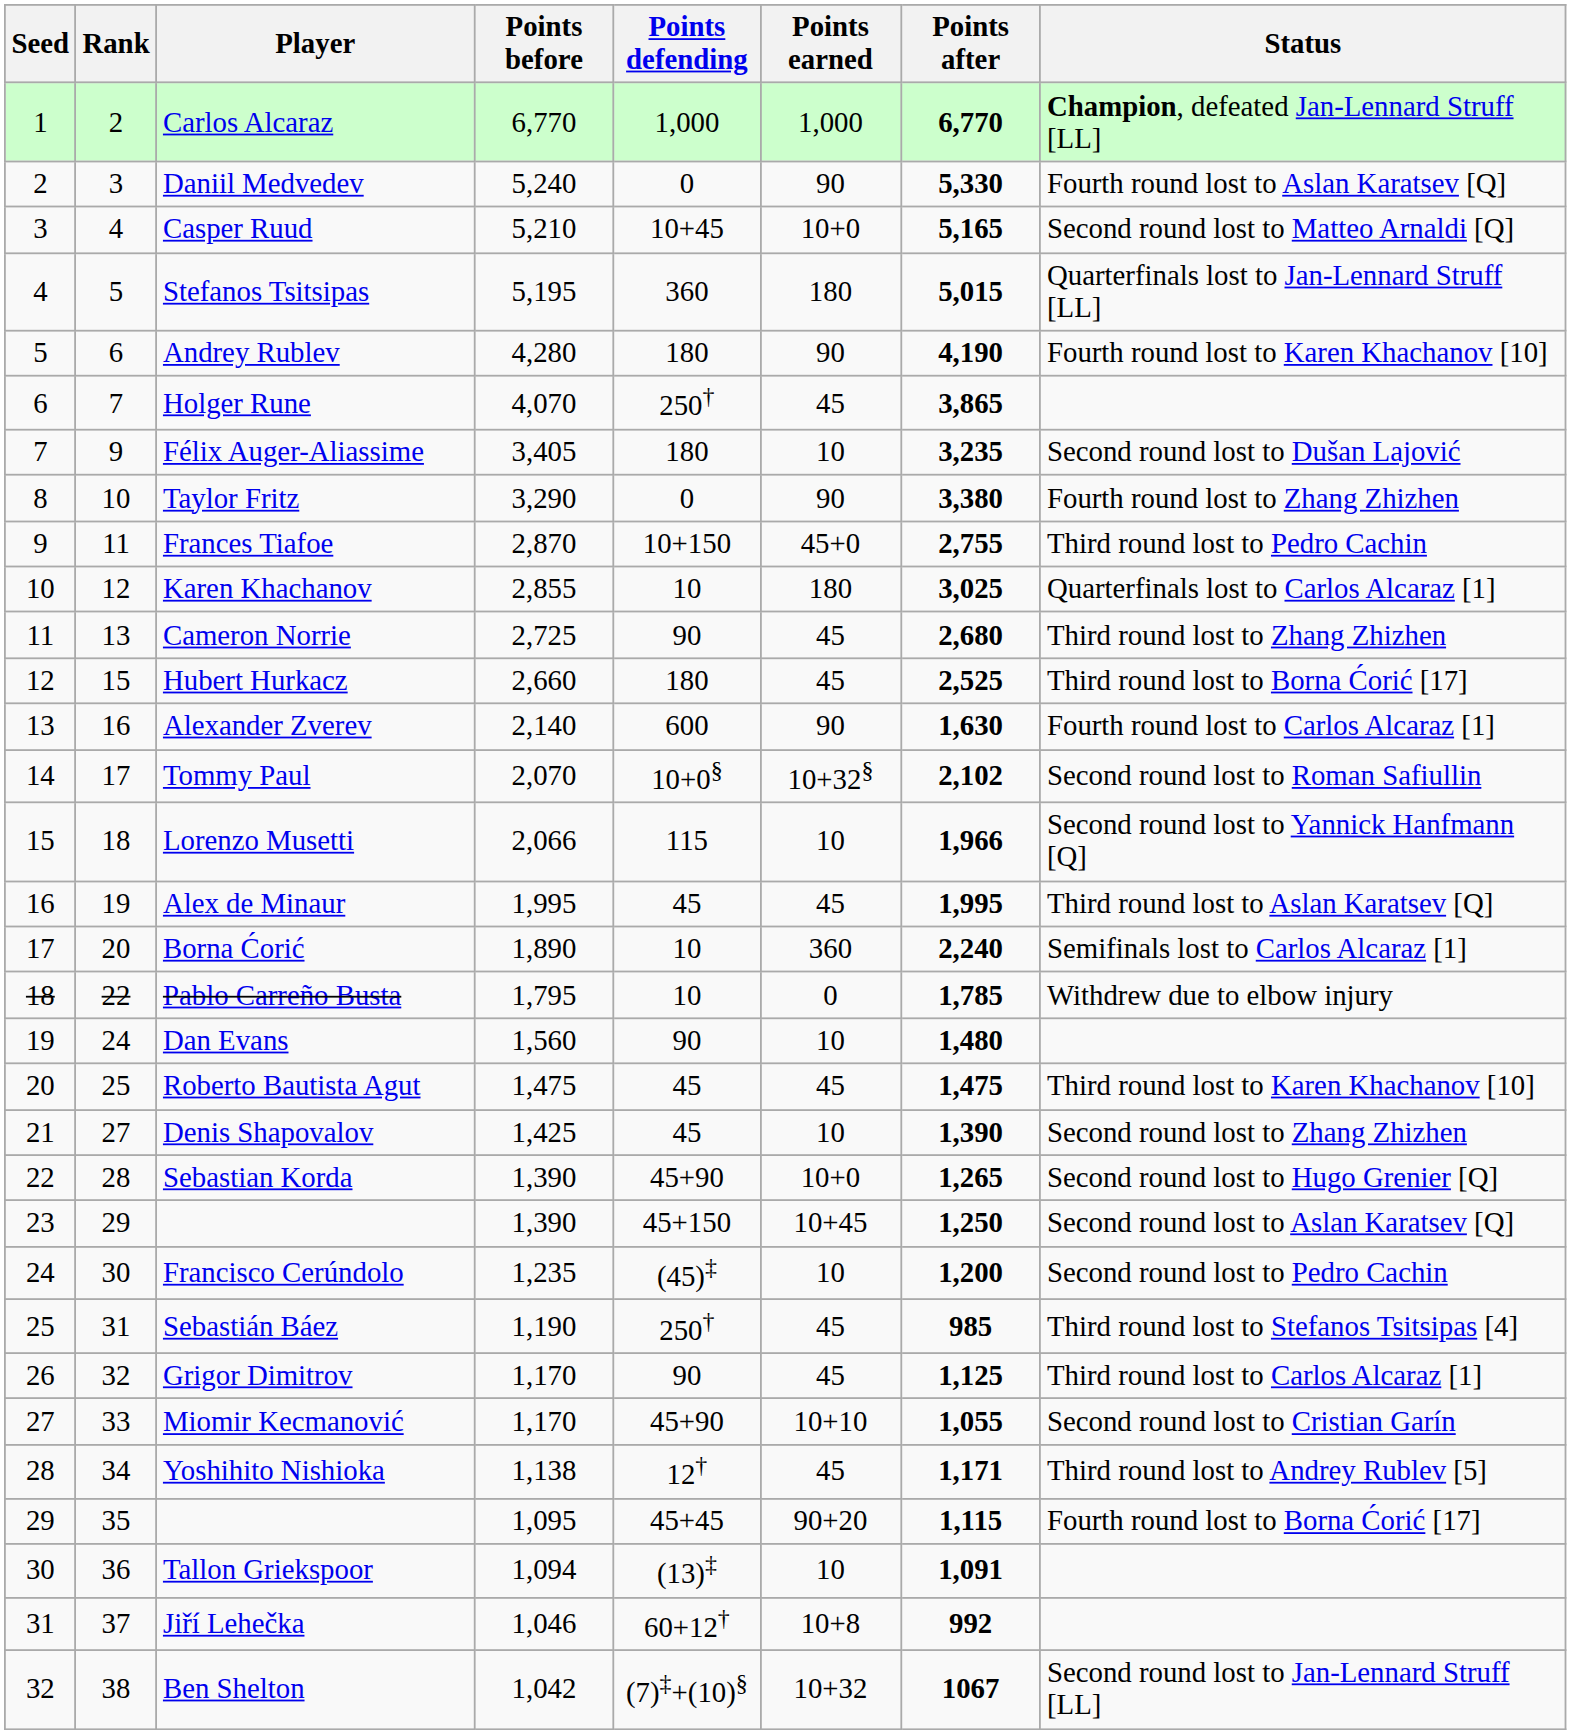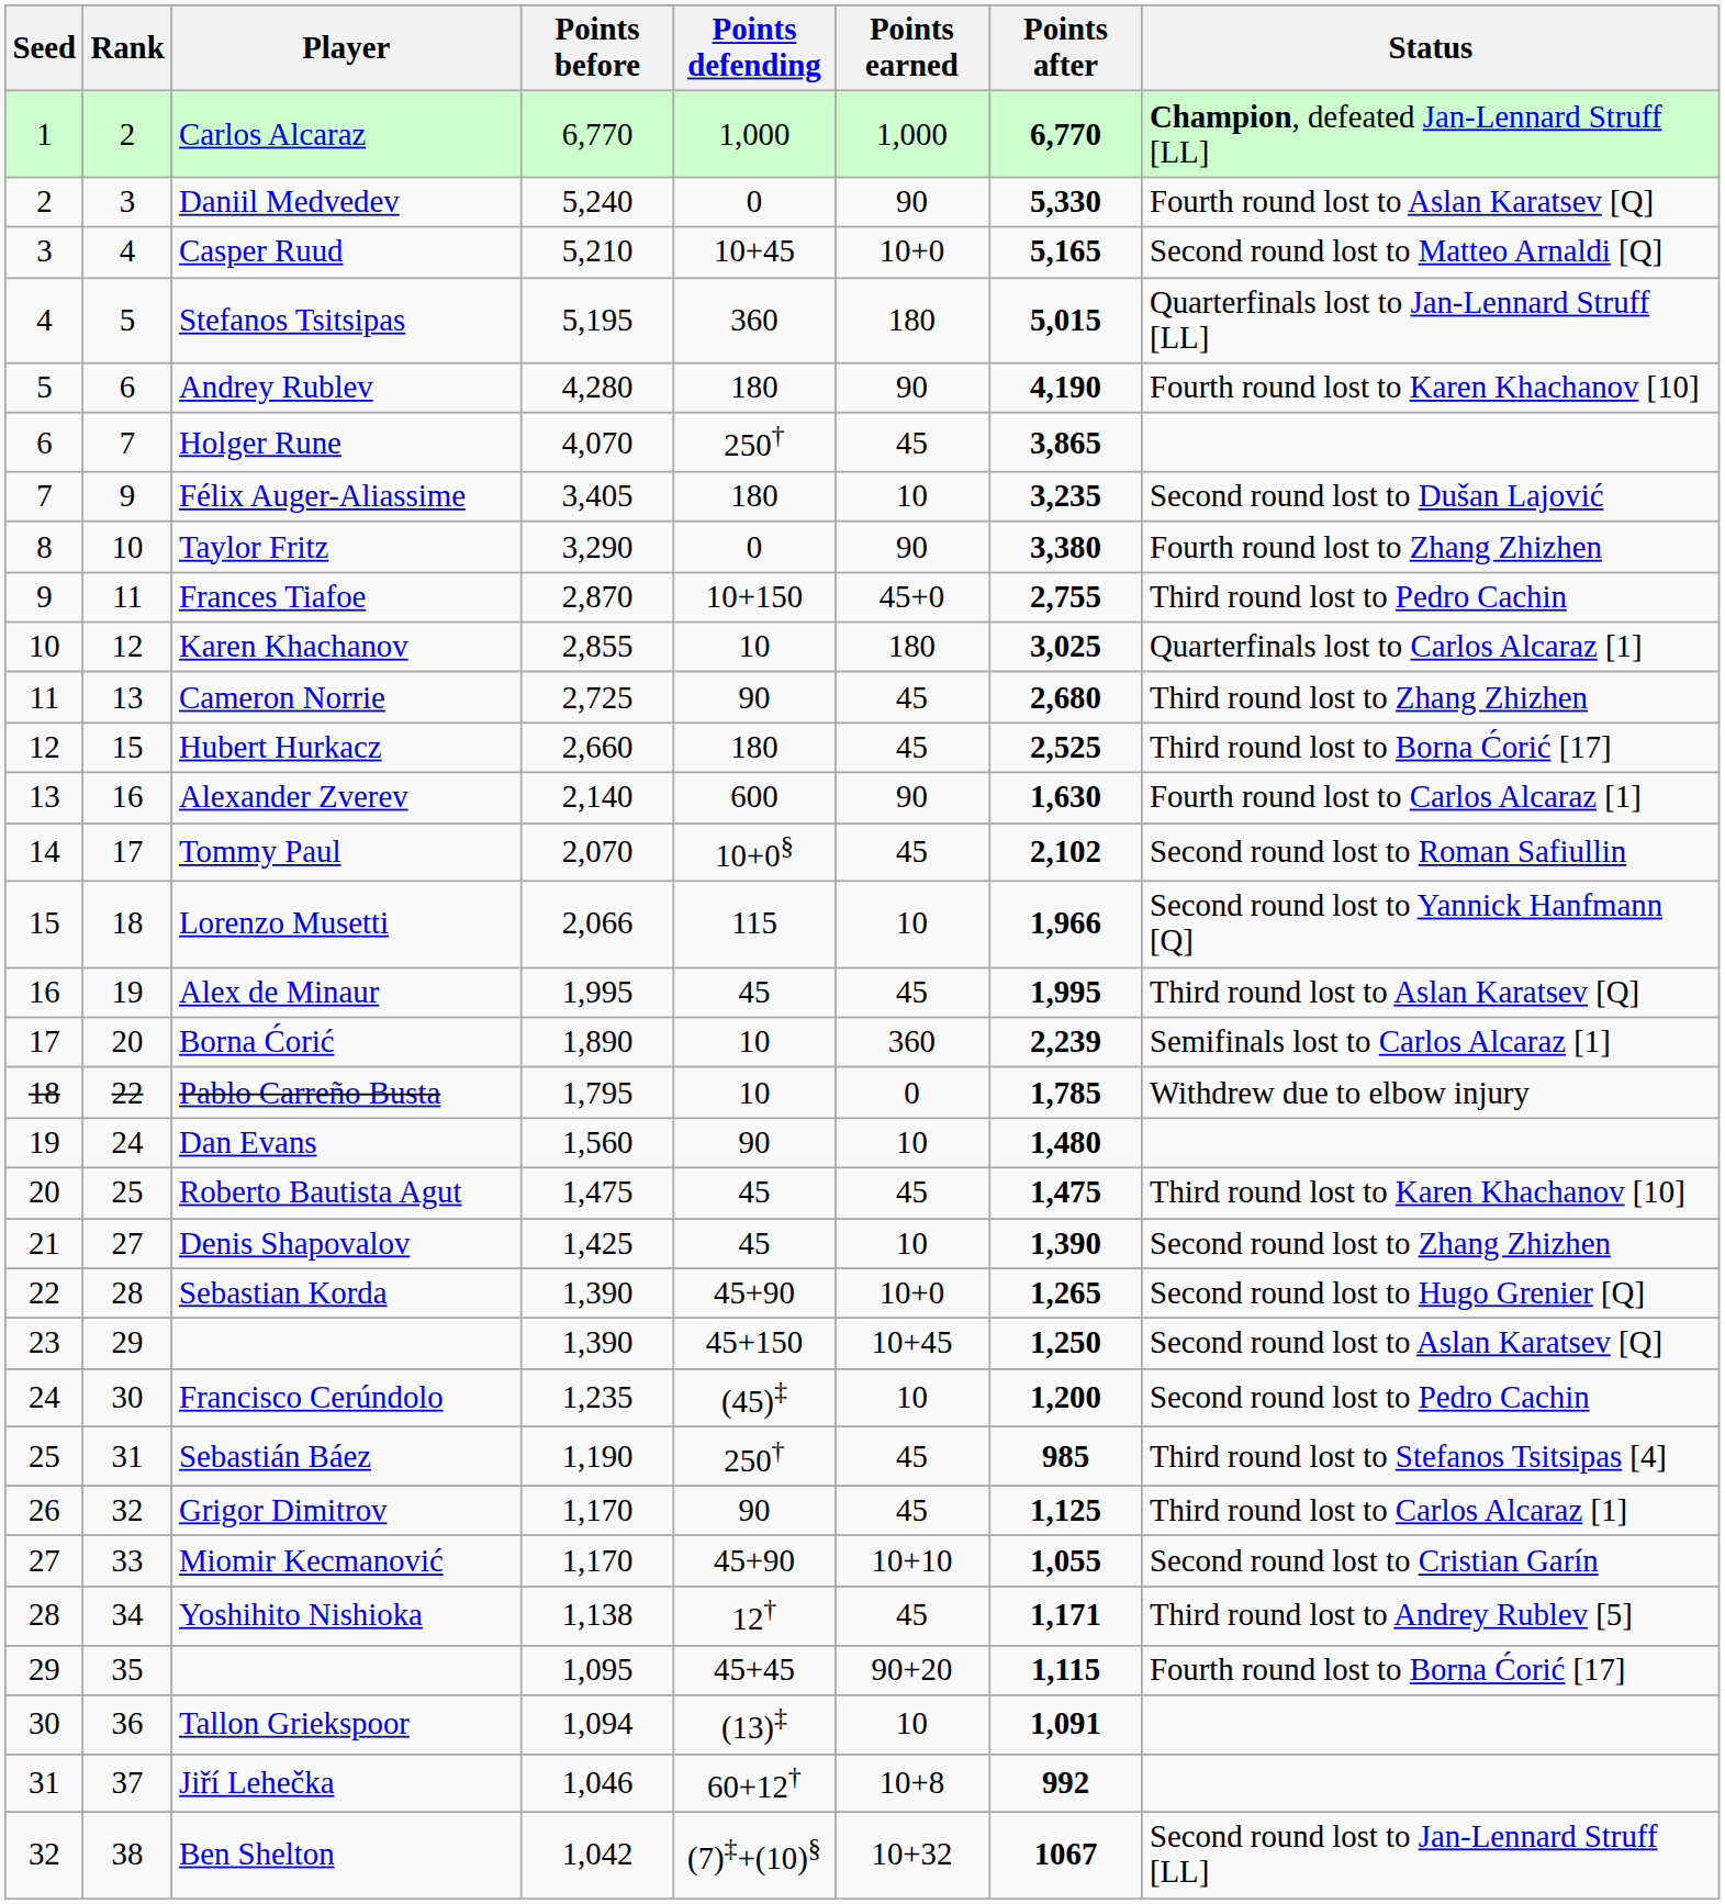 <table class="wikitable sortable">
 <tr>
 <th style="width:30px;">Seed</th>
 <th style="width:30px;">Rank</th>
 <th style="width:185px;">Player</th>
 <th style="width:75px;">Points before</th>
 <th style="width:75px;"><a href='#'>Points defending</a></th>
 <th style="width:75px;">Points earned</th>
 <th style="width:75px;">Points after</th>
 <th style="width:320px;">Status</th>
 </tr>
 <tr bgcolor=#cfc>
 <td style="text-align:center;">1</td>
 <td style="text-align:center;">2</td>
 <td> <a href='#'>Carlos Alcaraz</a></td>
 <td style="text-align:center;">6,770</td>
 <td style="text-align:center;">1,000</td>
 <td style="text-align:center;">1,000</td>
 <td style="text-align:center;"><strong>6,770</strong></td>
 <td><strong>Champion</strong>, defeated  <a href='#'>Jan-Lennard Struff</a> [LL]</td>
 </tr>
 <tr>
 <td style="text-align:center;">2</td>
 <td style="text-align:center;">3</td>
 <td> <a href='#'>Daniil Medvedev</a></td>
 <td style="text-align:center;">5,240</td>
 <td style="text-align:center;">0</td>
 <td style="text-align:center;">90</td>
 <td style="text-align:center;"><strong>5,330</strong></td>
 <td>Fourth round lost to  <a href='#'>Aslan Karatsev</a> [Q]</td>
 </tr>
 <tr>
 <td style="text-align:center;">3</td>
 <td style="text-align:center;">4</td>
 <td> <a href='#'>Casper Ruud</a></td>
 <td style="text-align:center;">5,210</td>
 <td style="text-align:center;">10+45</td>
 <td style="text-align:center;">10+0</td>
 <td style="text-align:center;"><strong>5,165</strong></td>
 <td>Second round lost to  <a href='#'>Matteo Arnaldi</a> [Q]</td>
 </tr>
 <tr>
 <td style="text-align:center;">4</td>
 <td style="text-align:center;">5</td>
 <td> <a href='#'>Stefanos Tsitsipas</a></td>
 <td style="text-align:center;">5,195</td>
 <td style="text-align:center;">360</td>
 <td style="text-align:center;">180</td>
 <td style="text-align:center;"><strong>5,015</strong></td>
 <td>Quarterfinals lost to  <a href='#'>Jan-Lennard Struff</a> [LL]</td>
 </tr>
 <tr>
 <td style="text-align:center;">5</td>
 <td style="text-align:center;">6</td>
 <td> <a href='#'>Andrey Rublev</a></td>
 <td style="text-align:center;">4,280</td>
 <td style="text-align:center;">180</td>
 <td style="text-align:center;">90</td>
 <td style="text-align:center;"><strong>4,190</strong></td>
 <td>Fourth round lost to  <a href='#'>Karen Khachanov</a> [10]</td>
 </tr>
 <tr>
 <td style="text-align:center;">6</td>
 <td style="text-align:center;">7</td>
 <td> <a href='#'>Holger Rune</a></td>
 <td style="text-align:center;">4,070</td>
 <td style="text-align:center;">250<sup>†</sup></td>
 <td style="text-align:center;">45</td>
 <td style="text-align:center;"><strong>3,865</strong></td>
 <td></td>
 </tr>
 <tr>
 <td style="text-align:center;">7</td>
 <td style="text-align:center;">9</td>
 <td> <a href='#'>Félix Auger-Aliassime</a></td>
 <td style="text-align:center;">3,405</td>
 <td style="text-align:center;">180</td>
 <td style="text-align:center;">10</td>
 <td style="text-align:center;"><strong>3,235</strong></td>
 <td>Second round lost to  <a href='#'>Dušan Lajović</a></td>
 </tr>
 <tr>
 <td style="text-align:center;">8</td>
 <td style="text-align:center;">10</td>
 <td> <a href='#'>Taylor Fritz</a></td>
 <td style="text-align:center;">3,290</td>
 <td style="text-align:center;">0</td>
 <td style="text-align:center;">90</td>
 <td style="text-align:center;"><strong>3,380</strong></td>
 <td>Fourth round lost to  <a href='#'>Zhang Zhizhen</a></td>
 </tr>
 <tr>
 <td style="text-align:center;">9</td>
 <td style="text-align:center;">11</td>
 <td> <a href='#'>Frances Tiafoe</a></td>
 <td style="text-align:center;">2,870</td>
 <td style="text-align:center;">10+150</td>
 <td style="text-align:center;">45+0</td>
 <td style="text-align:center;"><strong>2,755</strong></td>
 <td>Third round lost to  <a href='#'>Pedro Cachin</a></td>
 </tr>
 <tr>
 <td style="text-align:center;">10</td>
 <td style="text-align:center;">12</td>
 <td> <a href='#'>Karen Khachanov</a></td>
 <td style="text-align:center;">2,855</td>
 <td style="text-align:center;">10</td>
 <td style="text-align:center;">180</td>
 <td style="text-align:center;"><strong>3,025</strong></td>
 <td>Quarterfinals lost to  <a href='#'>Carlos Alcaraz</a> [1]</td>
 </tr>
 <tr>
 <td style="text-align:center;">11</td>
 <td style="text-align:center;">13</td>
 <td> <a href='#'>Cameron Norrie</a></td>
 <td style="text-align:center;">2,725</td>
 <td style="text-align:center;">90</td>
 <td style="text-align:center;">45</td>
 <td style="text-align:center;"><strong>2,680</strong></td>
 <td>Third round lost to  <a href='#'>Zhang Zhizhen</a></td>
 </tr>
 <tr>
 <td style="text-align:center;">12</td>
 <td style="text-align:center;">15</td>
 <td> <a href='#'>Hubert Hurkacz</a></td>
 <td style="text-align:center;">2,660</td>
 <td style="text-align:center;">180</td>
 <td style="text-align:center;">45</td>
 <td style="text-align:center;"><strong>2,525</strong></td>
 <td>Third round lost to  <a href='#'>Borna Ćorić</a> [17]</td>
 </tr>
 <tr>
 <td style="text-align:center;">13</td>
 <td style="text-align:center;">16</td>
 <td> <a href='#'>Alexander Zverev</a></td>
 <td style="text-align:center;">2,140</td>
 <td style="text-align:center;">600</td>
 <td style="text-align:center;">90</td>
 <td style="text-align:center;"><strong>1,630</strong></td>
 <td>Fourth round lost to  <a href='#'>Carlos Alcaraz</a> [1]</td>
 </tr>
 <tr>
 <td style="text-align:center;">14</td>
 <td style="text-align:center;">17</td>
 <td> <a href='#'>Tommy Paul</a></td>
 <td style="text-align:center;">2,070</td>
 <td style="text-align:center;">10+0<sup>§</sup></td>
-<td style="text-align:center;">10+32<sup>§</sup></td>
+<td style="text-align:center;">45</td>
 <td style="text-align:center;"><strong>2,102</strong></td>
 <td>Second round lost to  <a href='#'>Roman Safiullin</a></td>
 </tr>
 <tr>
 <td style="text-align:center;">15</td>
 <td style="text-align:center;">18</td>
 <td> <a href='#'>Lorenzo Musetti</a></td>
 <td style="text-align:center;">2,066</td>
 <td style="text-align:center;">115</td>
 <td style="text-align:center;">10</td>
 <td style="text-align:center;"><strong>1,966</strong></td>
 <td>Second round lost to  <a href='#'>Yannick Hanfmann</a> [Q]</td>
 </tr>
 <tr>
 <td style="text-align:center;">16</td>
 <td style="text-align:center;">19</td>
 <td> <a href='#'>Alex de Minaur</a></td>
 <td style="text-align:center;">1,995</td>
 <td style="text-align:center;">45</td>
 <td style="text-align:center;">45</td>
 <td style="text-align:center;"><strong>1,995</strong></td>
 <td>Third round lost to  <a href='#'>Aslan Karatsev</a> [Q]</td>
 </tr>
 <tr>
 <td style="text-align:center;">17</td>
 <td style="text-align:center;">20</td>
 <td> <a href='#'>Borna Ćorić</a></td>
 <td style="text-align:center;">1,890</td>
 <td style="text-align:center;">10</td>
 <td style="text-align:center;">360</td>
-<td style="text-align:center;"><strong>2,240</strong></td>
+<td style="text-align:center;"><strong>2,239</strong></td>
 <td>Semifinals lost to  <a href='#'>Carlos Alcaraz</a> [1]</td>
 </tr>
 <tr>
 <td style="text-align:center;"><s>18</s></td>
 <td style="text-align:center;"><s>22</s></td>
 <td><s> <a href='#'>Pablo Carreño Busta</a></s></td>
 <td style="text-align:center;">1,795</td>
 <td style="text-align:center;">10</td>
 <td style="text-align:center;">0</td>
 <td style="text-align:center;"><strong>1,785</strong></td>
 <td>Withdrew due to elbow injury</td>
 </tr>
 <tr>
 <td style="text-align:center;">19</td>
 <td style="text-align:center;">24</td>
 <td> <a href='#'>Dan Evans</a></td>
 <td style="text-align:center;">1,560</td>
 <td style="text-align:center;">90</td>
 <td style="text-align:center;">10</td>
 <td style="text-align:center;"><strong>1,480</strong></td>
 <td></td>
 </tr>
 <tr>
 <td style="text-align:center;">20</td>
 <td style="text-align:center;">25</td>
 <td> <a href='#'>Roberto Bautista Agut</a></td>
 <td style="text-align:center;">1,475</td>
 <td style="text-align:center;">45</td>
 <td style="text-align:center;">45</td>
 <td style="text-align:center;"><strong>1,475</strong></td>
 <td>Third round lost to  <a href='#'>Karen Khachanov</a> [10]</td>
 </tr>
 <tr>
 <td style="text-align:center;">21</td>
 <td style="text-align:center;">27</td>
 <td> <a href='#'>Denis Shapovalov</a></td>
 <td style="text-align:center;">1,425</td>
 <td style="text-align:center;">45</td>
 <td style="text-align:center;">10</td>
 <td style="text-align:center;"><strong>1,390</strong></td>
 <td>Second round lost to  <a href='#'>Zhang Zhizhen</a></td>
 </tr>
 <tr>
 <td style="text-align:center;">22</td>
 <td style="text-align:center;">28</td>
 <td> <a href='#'>Sebastian Korda</a></td>
 <td style="text-align:center;">1,390</td>
 <td style="text-align:center;">45+90</td>
 <td style="text-align:center;">10+0</td>
 <td style="text-align:center;"><strong>1,265</strong></td>
 <td>Second round lost to  <a href='#'>Hugo Grenier</a> [Q]</td>
 </tr>
 <tr>
 <td style="text-align:center;">23</td>
 <td style="text-align:center;">29</td>
 <td></td>
 <td style="text-align:center;">1,390</td>
 <td style="text-align:center;">45+150</td>
 <td style="text-align:center;">10+45</td>
 <td style="text-align:center;"><strong>1,250</strong></td>
 <td>Second round lost to  <a href='#'>Aslan Karatsev</a> [Q]</td>
 </tr>
 <tr>
 <td style="text-align:center;">24</td>
 <td style="text-align:center;">30</td>
 <td> <a href='#'>Francisco Cerúndolo</a></td>
 <td style="text-align:center;">1,235</td>
 <td style="text-align:center;">(45)<sup>‡</sup></td>
 <td style="text-align:center;">10</td>
 <td style="text-align:center;"><strong>1,200</strong></td>
 <td>Second round lost to  <a href='#'>Pedro Cachin</a></td>
 </tr>
 <tr>
 <td style="text-align:center;">25</td>
 <td style="text-align:center;">31</td>
 <td> <a href='#'>Sebastián Báez</a></td>
 <td style="text-align:center;">1,190</td>
 <td style="text-align:center;">250<sup>†</sup></td>
 <td style="text-align:center;">45</td>
 <td style="text-align:center;"><strong>985</strong></td>
 <td>Third round lost to  <a href='#'>Stefanos Tsitsipas</a> [4]</td>
 </tr>
 <tr>
 <td style="text-align:center;">26</td>
 <td style="text-align:center;">32</td>
 <td> <a href='#'>Grigor Dimitrov</a></td>
 <td style="text-align:center;">1,170</td>
 <td style="text-align:center;">90</td>
 <td style="text-align:center;">45</td>
 <td style="text-align:center;"><strong>1,125</strong></td>
 <td>Third round lost to  <a href='#'>Carlos Alcaraz</a> [1]</td>
 </tr>
 <tr>
 <td style="text-align:center;">27</td>
 <td style="text-align:center;">33</td>
 <td> <a href='#'>Miomir Kecmanović</a></td>
 <td style="text-align:center;">1,170</td>
 <td style="text-align:center;">45+90</td>
 <td style="text-align:center;">10+10</td>
 <td style="text-align:center;"><strong>1,055</strong></td>
 <td>Second round lost to  <a href='#'>Cristian Garín</a></td>
 </tr>
 <tr>
 <td style="text-align:center;">28</td>
 <td style="text-align:center;">34</td>
 <td> <a href='#'>Yoshihito Nishioka</a></td>
 <td style="text-align:center;">1,138</td>
 <td style="text-align:center;">12<sup>†</sup></td>
 <td style="text-align:center;">45</td>
 <td style="text-align:center;"><strong>1,171</strong></td>
 <td>Third round lost to  <a href='#'>Andrey Rublev</a> [5]</td>
 </tr>
 <tr>
 <td style="text-align:center;">29</td>
 <td style="text-align:center;">35</td>
 <td></td>
 <td style="text-align:center;">1,095</td>
 <td style="text-align:center;">45+45</td>
 <td style="text-align:center;">90+20</td>
 <td style="text-align:center;"><strong>1,115</strong></td>
 <td>Fourth round lost to  <a href='#'>Borna Ćorić</a> [17]</td>
 </tr>
 <tr>
 <td style="text-align:center;">30</td>
 <td style="text-align:center;">36</td>
 <td> <a href='#'>Tallon Griekspoor</a></td>
 <td style="text-align:center;">1,094</td>
 <td style="text-align:center;">(13)<sup>‡</sup></td>
 <td style="text-align:center;">10</td>
 <td style="text-align:center;"><strong>1,091</strong></td>
 <td></td>
 </tr>
 <tr>
 <td style="text-align:center;">31</td>
 <td style="text-align:center;">37</td>
 <td> <a href='#'>Jiří Lehečka</a></td>
 <td style="text-align:center;">1,046</td>
 <td style="text-align:center;">60+12<sup>†</sup></td>
 <td style="text-align:center;">10+8</td>
 <td style="text-align:center;"><strong>992</strong></td>
 <td></td>
 </tr>
 <tr>
 <td style="text-align:center;">32</td>
 <td style="text-align:center;">38</td>
 <td> <a href='#'>Ben Shelton</a></td>
 <td style="text-align:center;">1,042</td>
 <td style="text-align:center;">(7)<sup>‡</sup>+(10)<sup>§</sup></td>
 <td style="text-align:center;">10+32</td>
 <td style="text-align:center;"><strong>1067</strong></td>
 <td>Second round lost to  <a href='#'>Jan-Lennard Struff</a> [LL]</td>
 </tr>
 </table>
